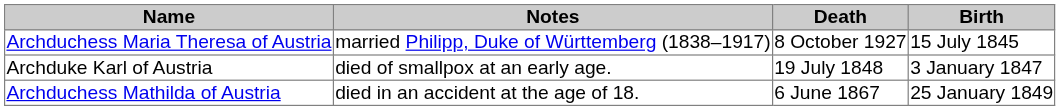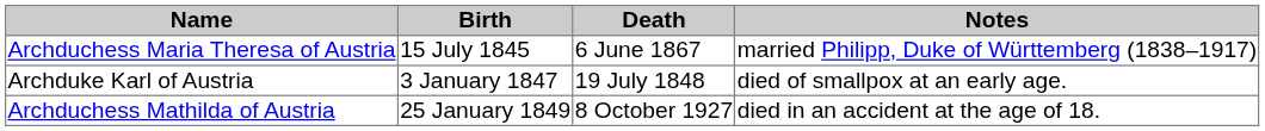 <table border="1" style="border-collapse: collapse;">
 <tr style="background:#ccc;">
 <th>Name</th>
+<th>Birth</th>
+<th>Death</th>
 <th>Notes</th>
-<th>Death</th>
-<th>Birth</th>
 </tr>
 <tr>
 <td><a href='#'>Archduchess Maria Theresa of Austria</a></td>
+<td>15 July 1845</td>
+<td>6 June 1867</td>
 <td>married <a href='#'>Philipp, Duke of Württemberg</a> (1838–1917)</td>
-<td>8 October 1927</td>
-<td>15 July 1845</td>
 </tr>
 <tr>
 <td>Archduke Karl of Austria</td>
+<td>3 January 1847</td>
+<td>19 July 1848</td>
 <td>died of smallpox at an early age.</td>
-<td>19 July 1848</td>
-<td>3 January 1847</td>
 </tr>
 <tr>
 <td><a href='#'>Archduchess Mathilda of Austria</a></td>
+<td>25 January 1849</td>
+<td>8 October 1927</td>
 <td>died in an accident at the age of 18.</td>
-<td>6 June 1867</td>
-<td>25 January 1849</td>
 </tr>
 </table>
